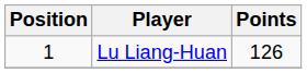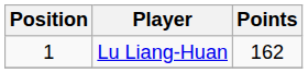 <table class="wikitable">
 <tr>
 <th>Position</th>
 <th>Player</th>
 <th>Points</th>
 </tr>
 <tr>
 <td align=center>1</td>
 <td> <a href='#'>Lu Liang-Huan</a></td>
-<td align=center>126</td>
+<td align=center>162</td>
 </tr>
 <tr>
 </tr>
 </table>
